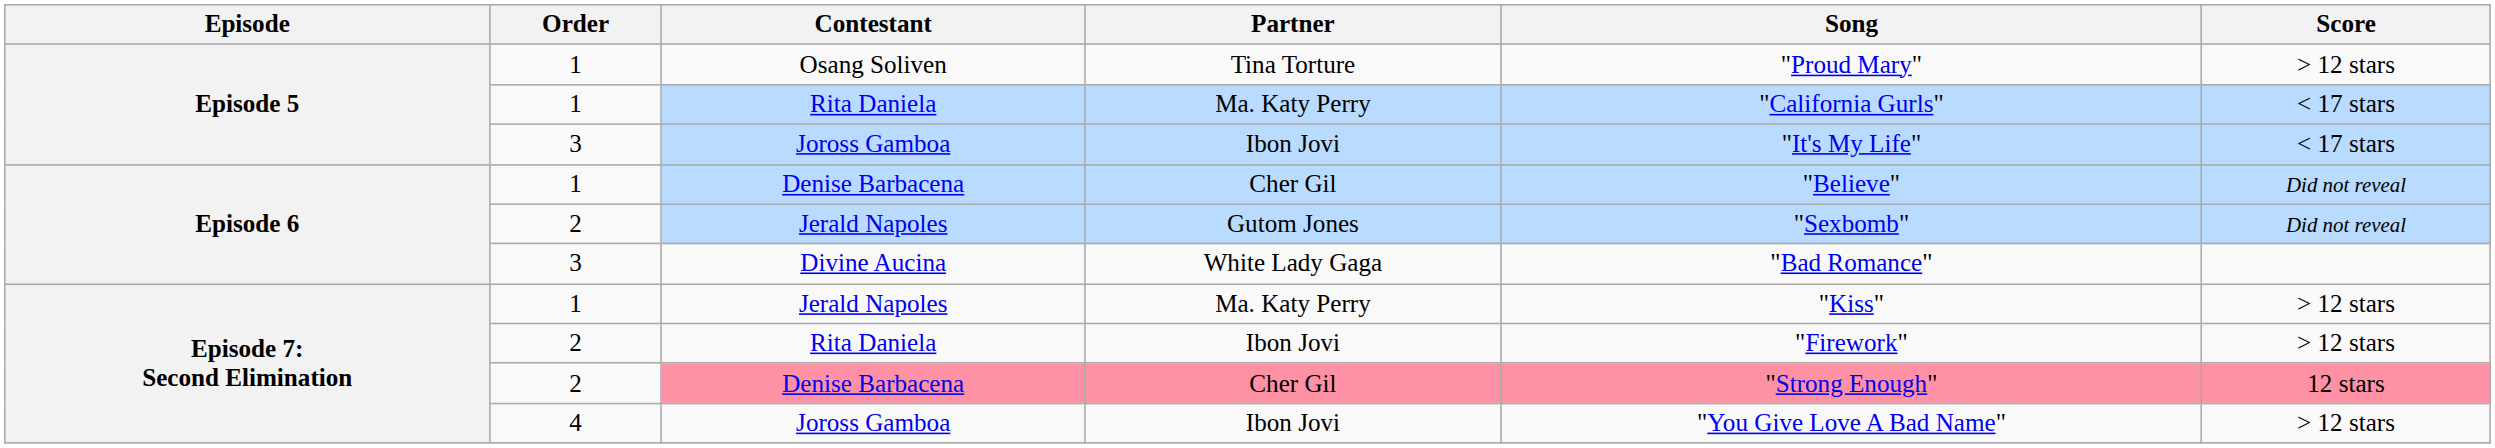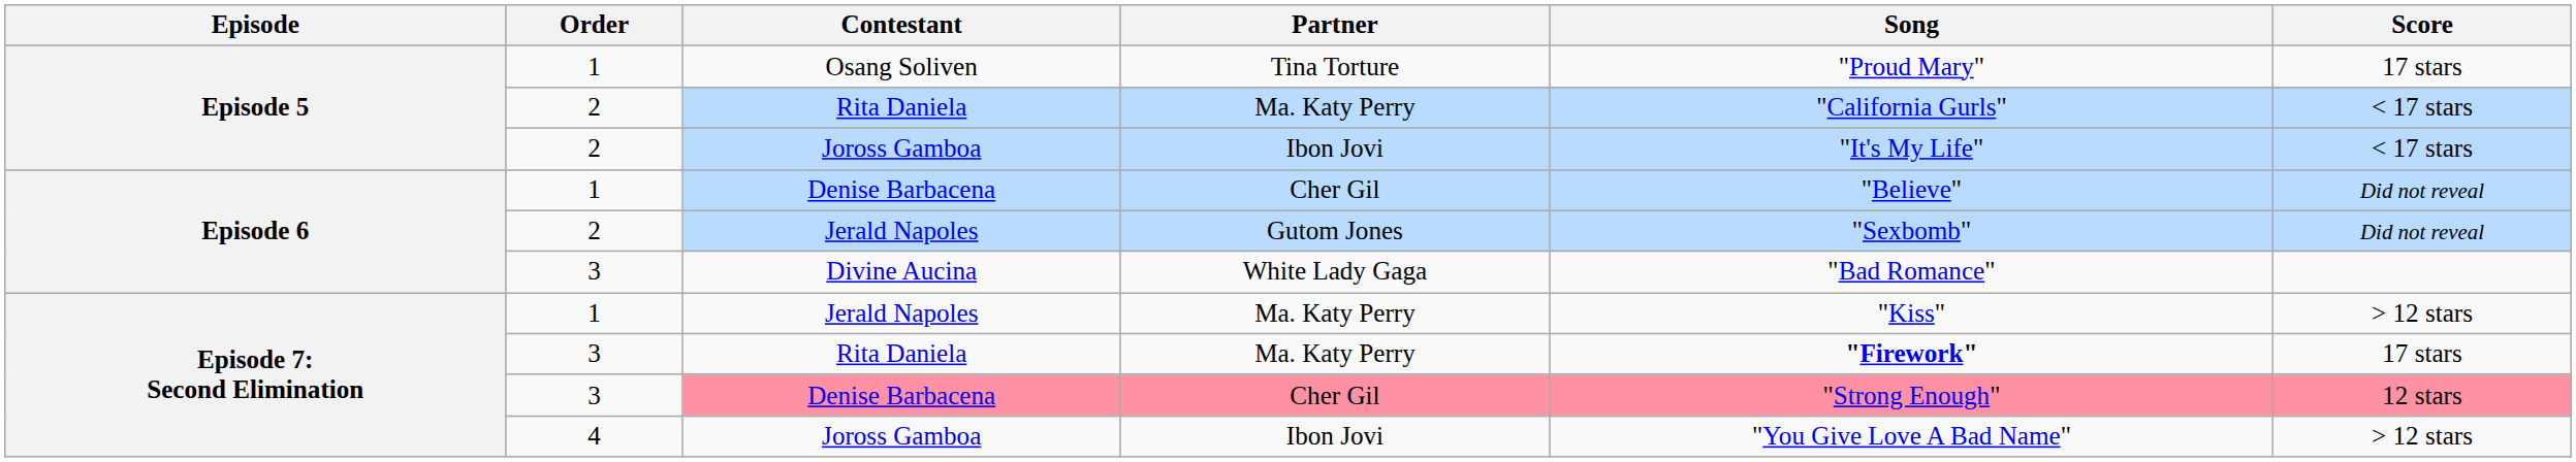 <table class="wikitable" style="text-align:center; width:100%;">
 <tr>
 <th>Episode</th>
 <th>Order</th>
 <th>Contestant</th>
 <th>Partner</th>
 <th>Song</th>
 <th>Score</th>
 </tr>
 <tr>
 <th rowspan=3>Episode 5<br></th>
 <td>1</td>
 <td>Osang Soliven</td>
 <td>Tina Torture</td>
 <td>"<a href='#'>Proud Mary</a>"</td>
-<td>> 12 stars</td>
+<td>17 stars</td>
 </tr>
 <tr>
-<td>1</td>
+<td>2</td>
 <td style="background:#b8dbff;"><a href='#'>Rita Daniela</a></td>
 <td style="background:#b8dbff;">Ma. Katy Perry</td>
 <td style="background:#b8dbff;">"<a href='#'>California Gurls</a>"</td>
 <td style="background:#b8dbff;">< 17 stars</td>
 </tr>
 <tr>
-<td>3</td>
+<td>2</td>
 <td style="background:#b8dbff;"><a href='#'>Joross Gamboa</a></td>
 <td style="background:#b8dbff;">Ibon Jovi</td>
 <td style="background:#b8dbff;">"<a href='#'>It's My Life</a>"</td>
 <td style="background:#b8dbff;">< 17 stars</td>
 </tr>
 <tr>
 <th rowspan=3>Episode 6<br></th>
 <td>1</td>
 <td style="background:#b8dbff;"><a href='#'>Denise Barbacena</a></td>
 <td style="background:#b8dbff;">Cher Gil</td>
 <td style="background:#b8dbff;">"<a href='#'>Believe</a>"</td>
 <td style="background:#b8dbff;"><em><small>Did not reveal</small></em></td>
 </tr>
 <tr>
 <td>2</td>
 <td style="background:#b8dbff;"><a href='#'>Jerald Napoles</a></td>
 <td style="background:#b8dbff;">Gutom Jones</td>
 <td style="background:#b8dbff;">"<a href='#'>Sexbomb</a>"</td>
 <td style="background:#b8dbff;"><em><small>Did not reveal</small></em></td>
 </tr>
 <tr>
 <td>3</td>
 <td><a href='#'>Divine Aucina</a></td>
 <td>White Lady Gaga</td>
 <td>"<a href='#'>Bad Romance</a>"</td>
 <td><em></em></td>
 </tr>
 <tr>
 <th rowspan=4>Episode 7:<br>Second Elimination<br></th>
 <td>1</td>
 <td><a href='#'>Jerald Napoles</a></td>
 <td>Ma. Katy Perry</td>
 <td>"<a href='#'>Kiss</a>"</td>
 <td>> 12 stars</td>
 </tr>
 <tr>
-<td>2</td>
+<td>3</td>
 <td><a href='#'>Rita Daniela</a></td>
-<td>Ibon Jovi</td>
-<td>"<a href='#'>Firework</a>"</td>
-<td>> 12 stars</td>
+<td>Ma. Katy Perry</td>
+<td><strong>"<a href='#'>Firework</a>"</strong></td>
+<td>17 stars</td>
 </tr>
 <tr>
-<td>2</td>
+<td>3</td>
 <td style="background:#FF91A4;"><a href='#'>Denise Barbacena</a></td>
 <td style="background:#FF91A4;">Cher Gil</td>
 <td style="background:#FF91A4;">"<a href='#'>Strong Enough</a>"</td>
 <td style="background:#FF91A4;">12 stars</td>
 </tr>
 <tr>
 <td>4</td>
 <td><a href='#'>Joross Gamboa</a></td>
 <td>Ibon Jovi</td>
 <td>"<a href='#'>You Give Love A Bad Name</a>"</td>
 <td>> 12 stars</td>
 </tr>
 </table>
